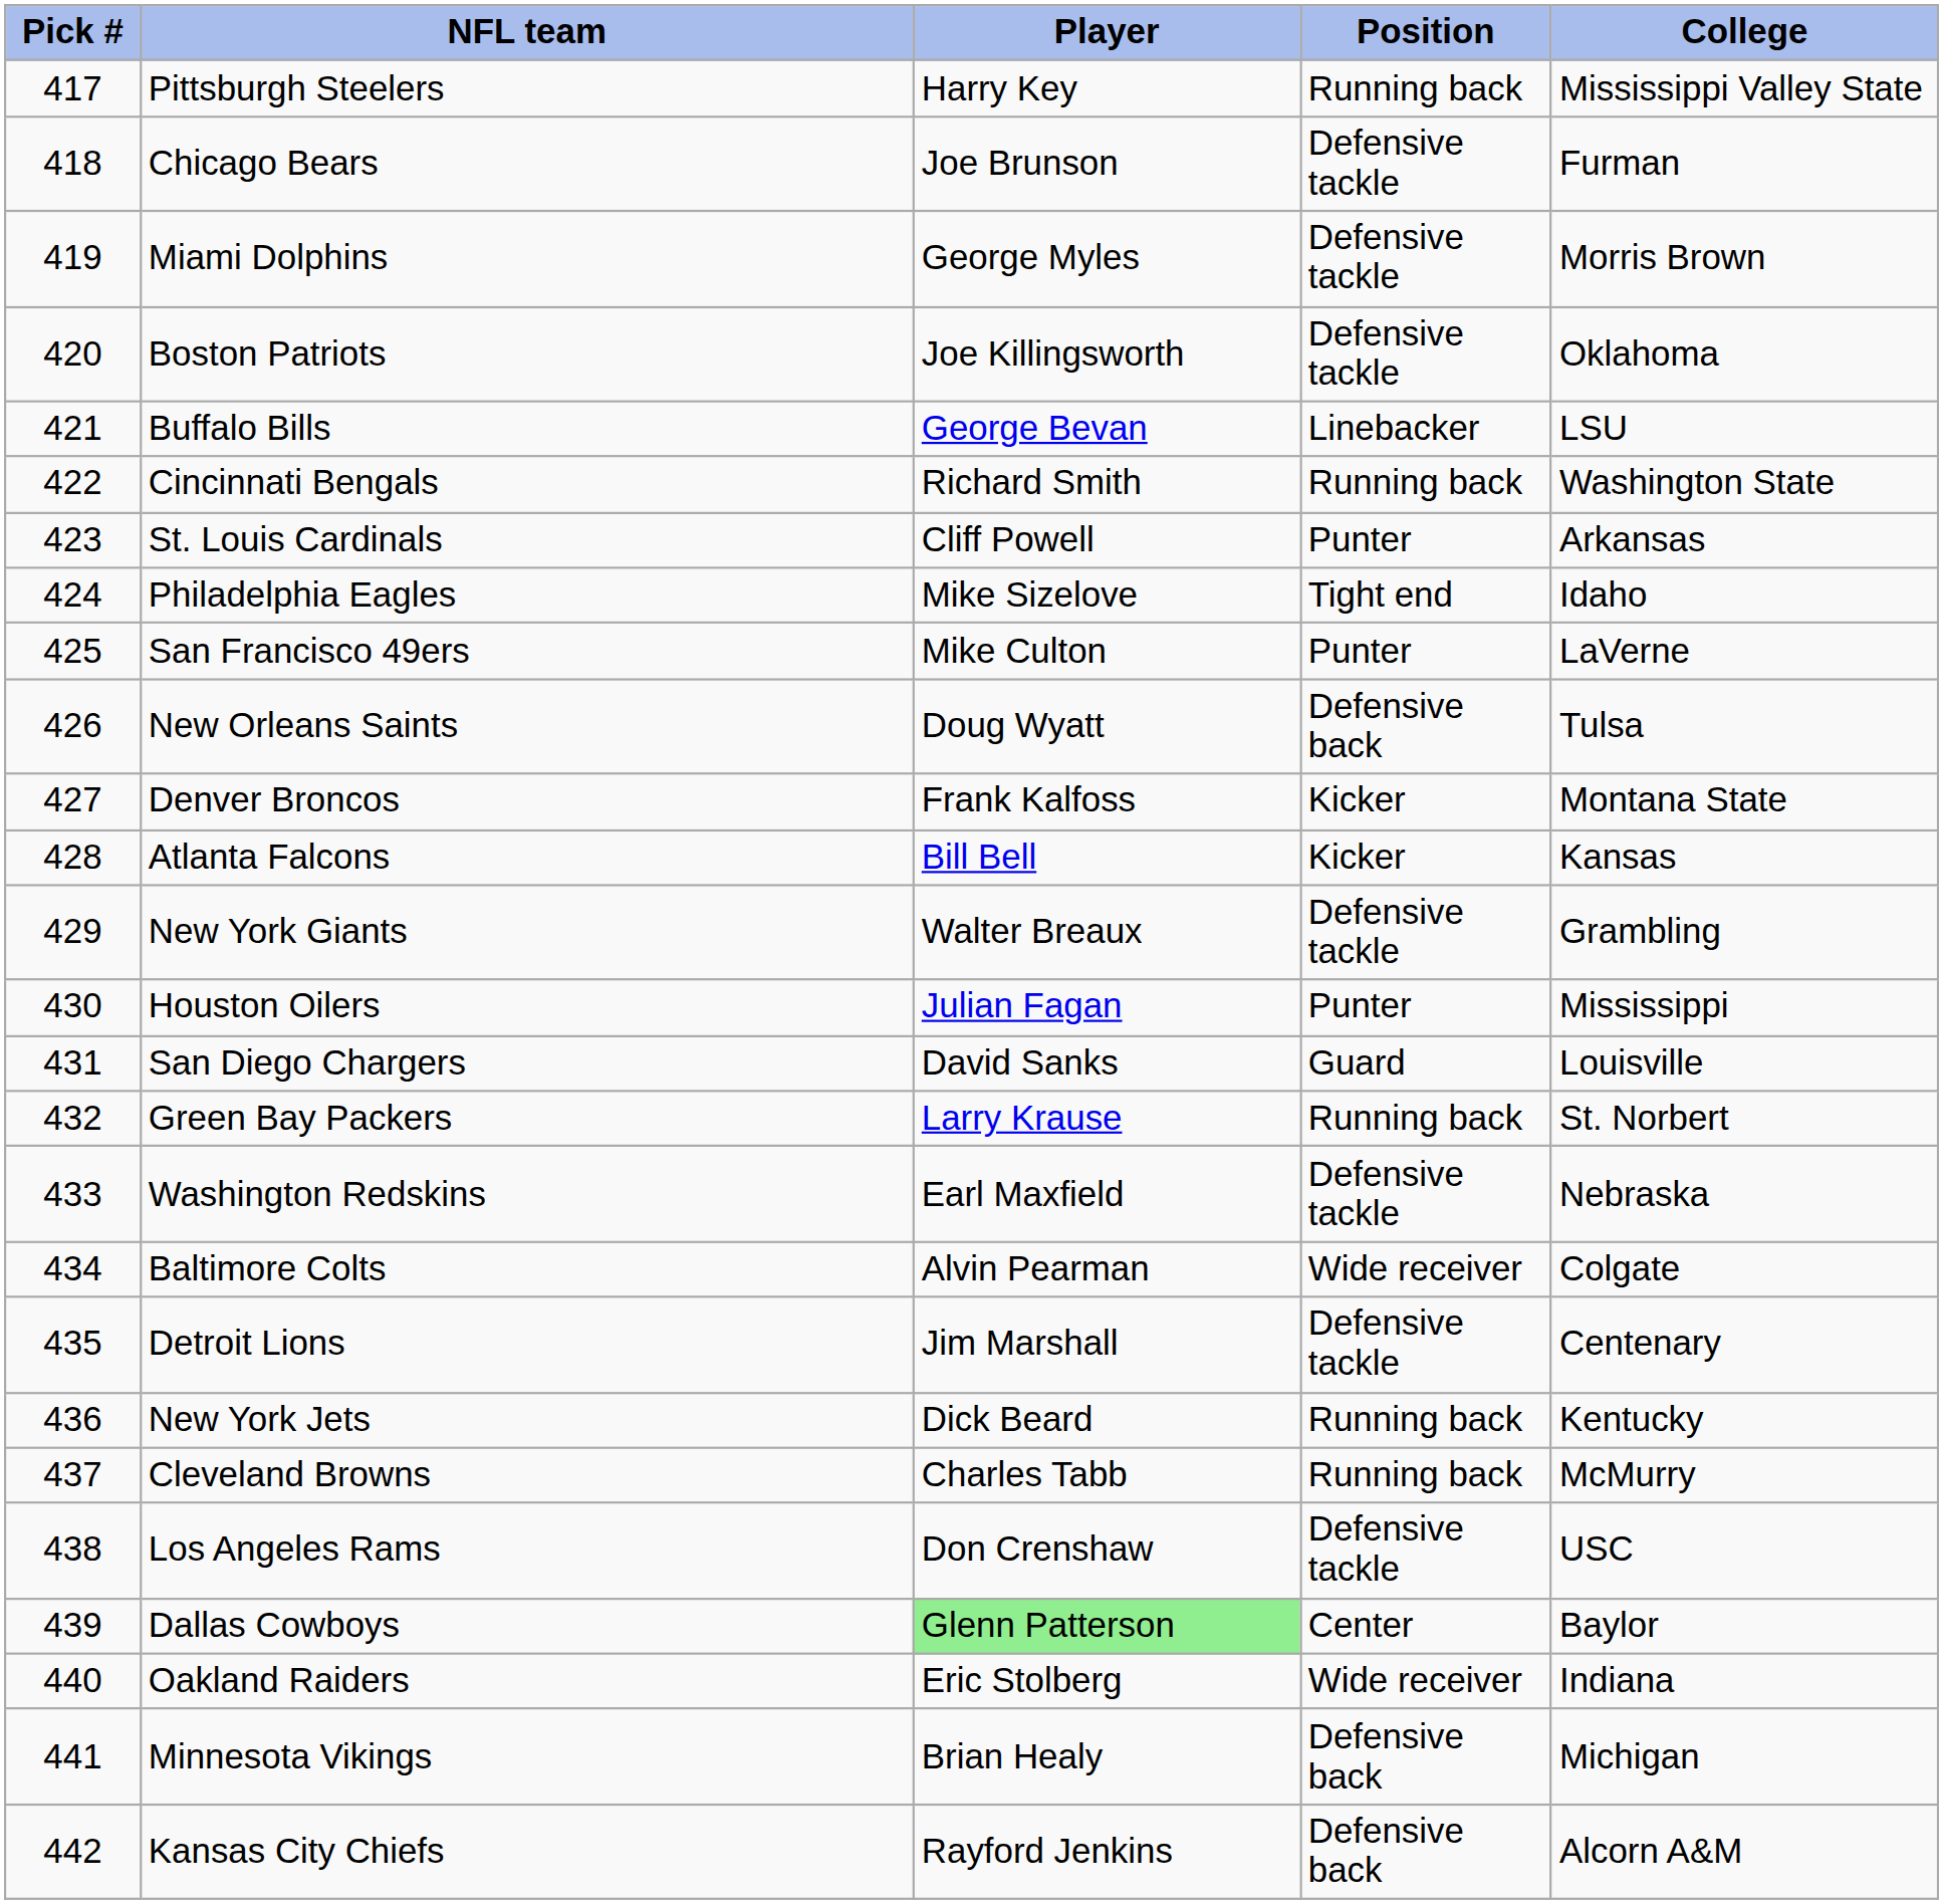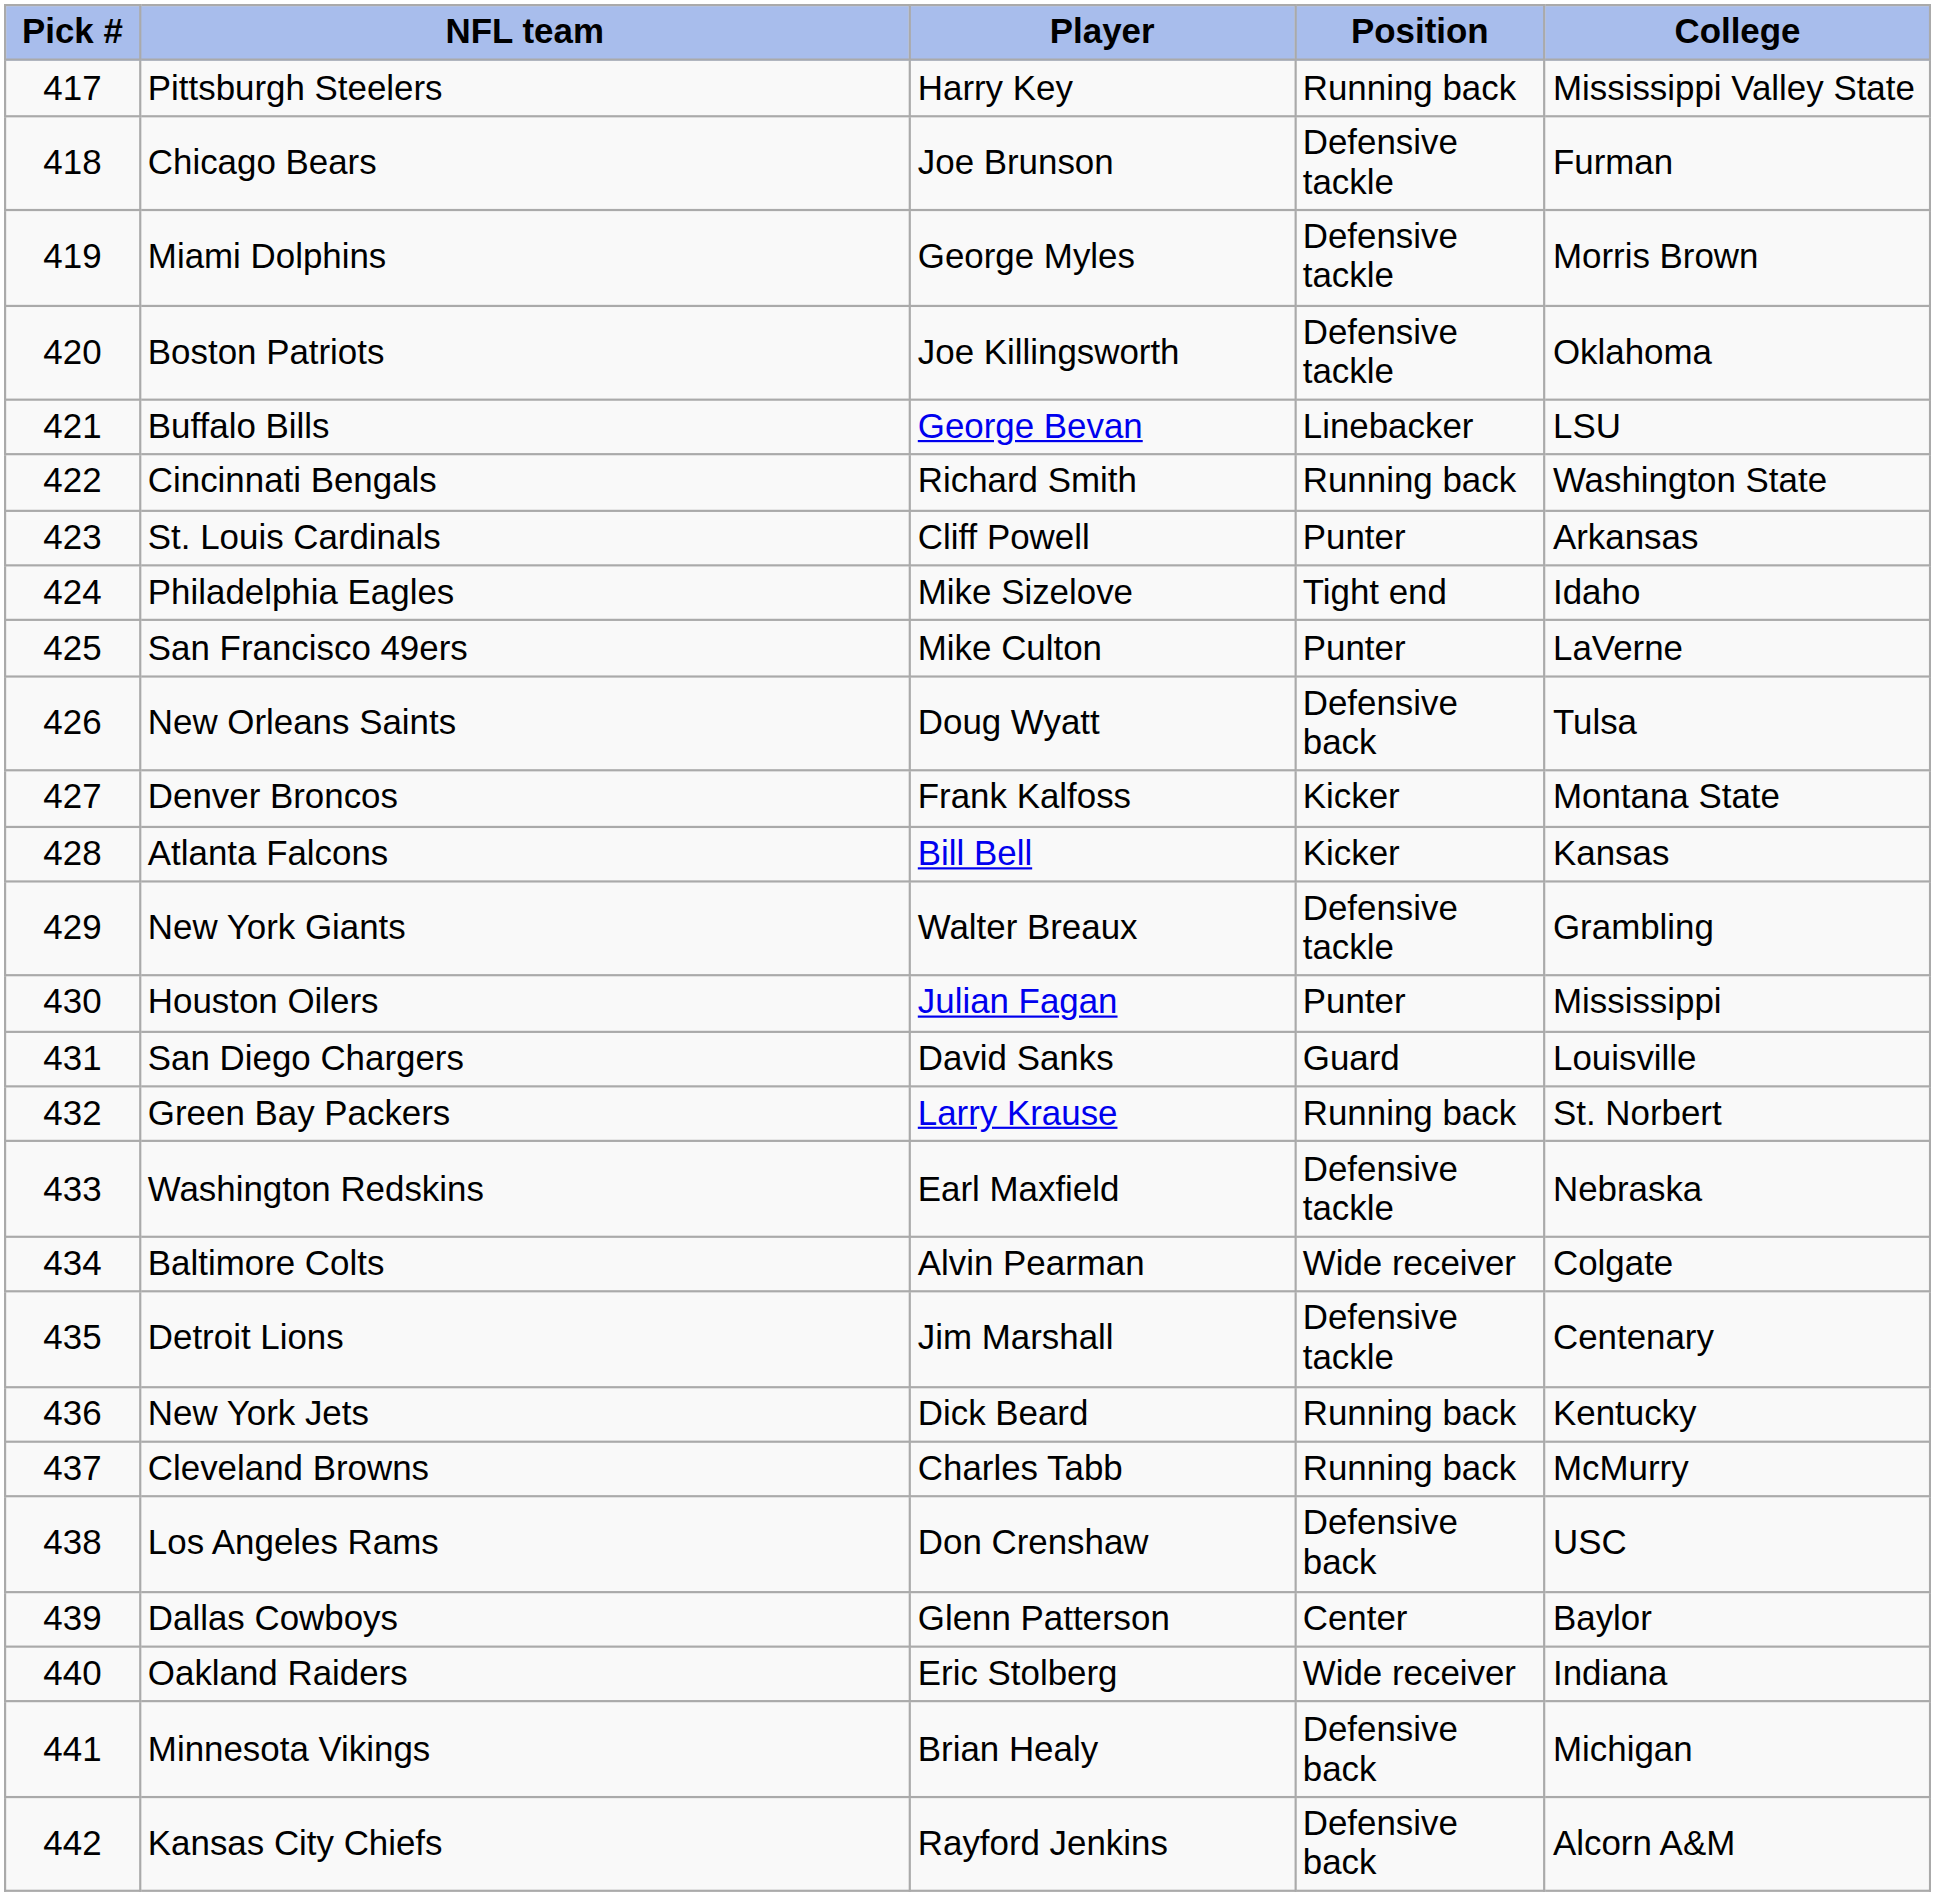 <table class="wikitable sortable sortable" style="width: 100%">
 <tr>
 <th style="background:#A8BDEC" width=7%>Pick #</th>
 <th width=40% style="background:#A8BDEC">NFL team</th>
 <th width=20% style="background:#A8BDEC">Player</th>
 <th width=13% style="background:#A8BDEC">Position</th>
 <th style="background:#A8BDEC">College</th>
 </tr>
 <tr>
 <td align=center>417</td>
 <td>Pittsburgh Steelers</td>
 <td>Harry Key</td>
 <td>Running back</td>
 <td>Mississippi Valley State</td>
 </tr>
 <tr>
 <td align=center>418</td>
 <td>Chicago Bears</td>
 <td>Joe Brunson</td>
 <td>Defensive tackle</td>
 <td>Furman</td>
 </tr>
 <tr>
 <td align=center>419</td>
 <td>Miami Dolphins</td>
 <td>George Myles</td>
 <td>Defensive tackle</td>
 <td>Morris Brown</td>
 </tr>
 <tr>
 <td align=center>420</td>
 <td>Boston Patriots</td>
 <td>Joe Killingsworth</td>
 <td>Defensive tackle</td>
 <td>Oklahoma</td>
 </tr>
 <tr>
 <td align=center>421</td>
 <td>Buffalo Bills</td>
 <td><a href='#'>George Bevan</a></td>
 <td>Linebacker</td>
 <td>LSU</td>
 </tr>
 <tr>
 <td align=center>422</td>
 <td>Cincinnati Bengals</td>
 <td>Richard Smith</td>
 <td>Running back</td>
 <td>Washington State</td>
 </tr>
 <tr>
 <td align=center>423</td>
 <td>St. Louis Cardinals</td>
 <td>Cliff Powell</td>
 <td>Punter</td>
 <td>Arkansas</td>
 </tr>
 <tr>
 <td align=center>424</td>
 <td>Philadelphia Eagles</td>
 <td>Mike Sizelove</td>
 <td>Tight end</td>
 <td>Idaho</td>
 </tr>
 <tr>
 <td align=center>425</td>
 <td>San Francisco 49ers</td>
 <td>Mike Culton</td>
 <td>Punter</td>
 <td>LaVerne</td>
 </tr>
 <tr>
 <td align=center>426</td>
 <td>New Orleans Saints</td>
 <td>Doug Wyatt</td>
 <td>Defensive back</td>
 <td>Tulsa</td>
 </tr>
 <tr>
 <td align=center>427</td>
 <td>Denver Broncos</td>
 <td>Frank Kalfoss</td>
 <td>Kicker</td>
 <td>Montana State</td>
 </tr>
 <tr>
 <td align=center>428</td>
 <td>Atlanta Falcons</td>
 <td><a href='#'>Bill Bell</a></td>
 <td>Kicker</td>
 <td>Kansas</td>
 </tr>
 <tr>
 <td align=center>429</td>
 <td>New York Giants</td>
 <td>Walter Breaux</td>
 <td>Defensive tackle</td>
 <td>Grambling</td>
 </tr>
 <tr>
 <td align=center>430</td>
 <td>Houston Oilers</td>
 <td><a href='#'>Julian Fagan</a></td>
 <td>Punter</td>
 <td>Mississippi</td>
 </tr>
 <tr>
 <td align=center>431</td>
 <td>San Diego Chargers</td>
 <td>David Sanks</td>
 <td>Guard</td>
 <td>Louisville</td>
 </tr>
 <tr>
 <td align=center>432</td>
 <td>Green Bay Packers</td>
 <td><a href='#'>Larry Krause</a></td>
 <td>Running back</td>
 <td>St. Norbert</td>
 </tr>
 <tr>
 <td align=center>433</td>
 <td>Washington Redskins</td>
 <td>Earl Maxfield</td>
 <td>Defensive tackle</td>
 <td>Nebraska</td>
 </tr>
 <tr>
 <td align=center>434</td>
 <td>Baltimore Colts</td>
 <td>Alvin Pearman</td>
 <td>Wide receiver</td>
 <td>Colgate</td>
 </tr>
 <tr>
 <td align=center>435</td>
 <td>Detroit Lions</td>
 <td>Jim Marshall</td>
 <td>Defensive tackle</td>
 <td>Centenary</td>
 </tr>
 <tr>
 <td align=center>436</td>
 <td>New York Jets</td>
 <td>Dick Beard</td>
 <td>Running back</td>
 <td>Kentucky</td>
 </tr>
 <tr>
 <td align=center>437</td>
 <td>Cleveland Browns</td>
 <td>Charles Tabb</td>
 <td>Running back</td>
 <td>McMurry</td>
 </tr>
 <tr>
 <td align=center>438</td>
 <td>Los Angeles Rams</td>
 <td>Don Crenshaw</td>
-<td>Defensive tackle</td>
+<td>Defensive back</td>
 <td>USC</td>
 </tr>
 <tr>
 <td align=center>439</td>
 <td>Dallas Cowboys</td>
-<td style="background: lightgreen;">Glenn Patterson</td>
+<td>Glenn Patterson</td>
 <td>Center</td>
 <td>Baylor</td>
 </tr>
 <tr>
 <td align=center>440</td>
 <td>Oakland Raiders</td>
 <td>Eric Stolberg</td>
 <td>Wide receiver</td>
 <td>Indiana</td>
 </tr>
 <tr>
 <td align=center>441</td>
 <td>Minnesota Vikings</td>
 <td>Brian Healy</td>
 <td>Defensive back</td>
 <td>Michigan</td>
 </tr>
 <tr>
 <td align=center>442</td>
 <td>Kansas City Chiefs</td>
 <td>Rayford Jenkins</td>
 <td>Defensive back</td>
 <td>Alcorn A&M</td>
 </tr>
 </table>
